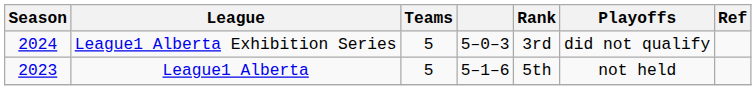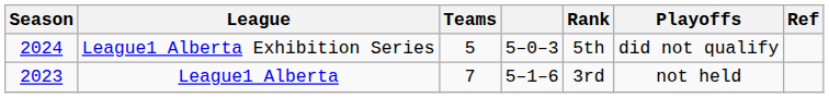 <table class="wikitable" style="text-align: center;">
 <tr>
 <th>Season</th>
 <th>League</th>
 <th>Teams</th>
 <th></th>
 <th>Rank</th>
 <th>Playoffs</th>
 <th>Ref</th>
 </tr>
 <tr>
 <td><a href='#'>2024</a></td>
 <td><a href='#'>League1 Alberta</a> Exhibition Series</td>
 <td>5</td>
 <td>5–0–3</td>
-<td>3rd</td>
+<td>5th</td>
 <td>did not qualify</td>
 <td></td>
 </tr>
 <tr>
 <td><a href='#'>2023</a></td>
 <td rowspan="1"><a href='#'>League1 Alberta</a></td>
-<td>5</td>
+<td>7</td>
 <td>5–1–6</td>
-<td>5th</td>
+<td>3rd</td>
 <td>not held</td>
 <td></td>
 </tr>
 <tr>
 </tr>
 </table>
